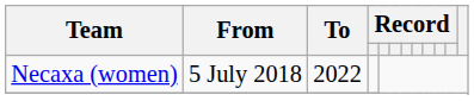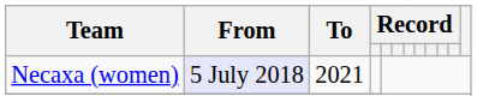 <table class="wikitable" style="text-align: center">
 <tr>
 <th rowspan="2">Team</th>
 <th rowspan="2">From</th>
 <th rowspan="2">To</th>
 <th colspan="8">Record</th>
 <th rowspan=2></th>
 </tr>
 <tr>
 <th></th>
 <th></th>
 <th></th>
 <th></th>
 <th></th>
 <th></th>
 <th></th>
 <th></th>
 </tr>
 <tr>
 <td align=left><a href='#'>Necaxa (women)</a></td>
-<td align=left>5 July 2018</td>
-<td align=left>2022<br></td>
+<td align=left style="background: lavender;">5 July 2018</td>
+<td align=left>2021<br></td>
 <td></td>
 </tr>
 <tr>
 </tr>
 </table>
